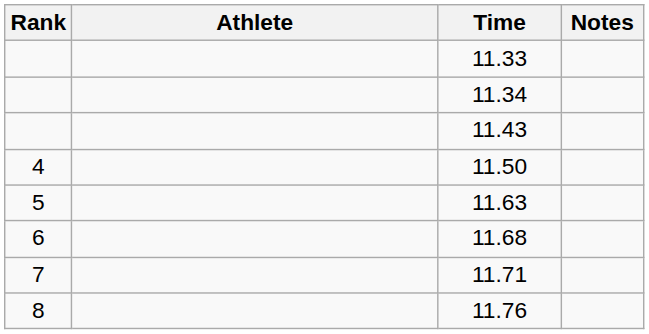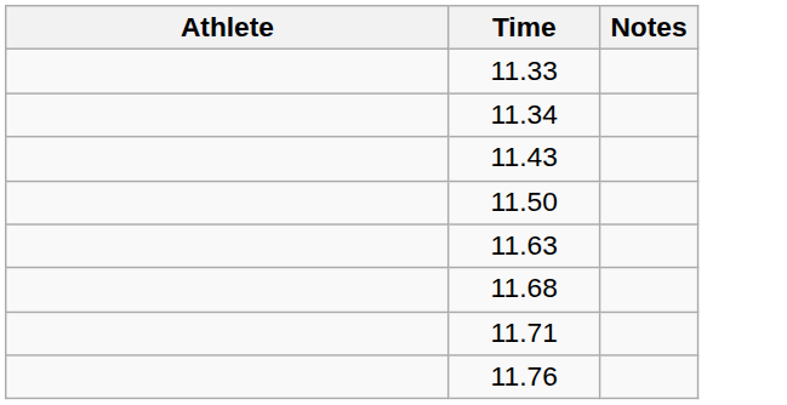 <table class="wikitable" style="text-align:center">
 <tr>
-<th width=40>Rank</th>
 <th width=250>Athlete</th>
 <th width=80>Time</th>
 <th width=50>Notes</th>
 </tr>
 <tr>
-<td></td>
 <td align=left></td>
 <td>11.33</td>
 <td></td>
 </tr>
 <tr>
-<td></td>
 <td align=left></td>
 <td>11.34</td>
 <td></td>
 </tr>
 <tr>
-<td></td>
 <td align=left></td>
 <td>11.43</td>
 <td></td>
 </tr>
 <tr>
-<td>4</td>
 <td align=left></td>
 <td>11.50</td>
 <td></td>
 </tr>
 <tr>
-<td>5</td>
 <td align=left></td>
 <td>11.63</td>
 <td></td>
 </tr>
 <tr>
-<td>6</td>
 <td align=left></td>
 <td>11.68</td>
 <td></td>
 </tr>
 <tr>
-<td>7</td>
 <td align=left></td>
 <td>11.71</td>
 <td></td>
 </tr>
 <tr>
-<td>8</td>
 <td align=left></td>
 <td>11.76</td>
 <td></td>
 </tr>
 </table>
